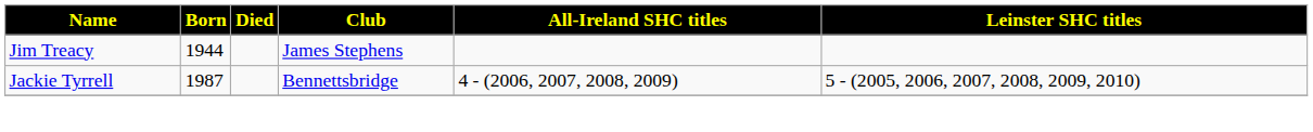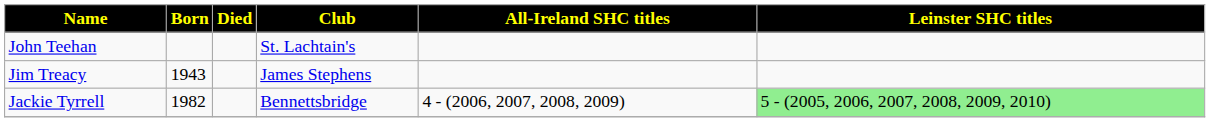 <table align=top class="wikitable">
 <tr>
 <th style="background:black; color:yellow;" width=140>Name</th>
 <th style="background:black; color:yellow;" width=25>Born</th>
 <th style="background:black; color:yellow;" width=25>Died</th>
 <th style="background:black; color:yellow;" width=140>Club</th>
 <th style="background:black; color:yellow;" width=300>All-Ireland SHC titles</th>
 <th style="background:black; color:yellow;" width=400>Leinster SHC titles</th>
 </tr>
 <tr>
+<td><a href='#'>John Teehan</a></td>
+<td></td>
+<td></td>
+<td><a href='#'>St. Lachtain's</a></td>
+<td></td>
+<td></td>
+</tr>
+<tr>
 <td><a href='#'>Jim Treacy</a></td>
-<td>1944</td>
+<td>1943</td>
 <td></td>
 <td><a href='#'>James Stephens</a></td>
 <td></td>
 <td></td>
 </tr>
 <tr>
 <td><a href='#'>Jackie Tyrrell</a></td>
-<td>1987</td>
+<td>1982</td>
 <td></td>
 <td><a href='#'>Bennettsbridge</a></td>
 <td>4 - (2006, 2007, 2008, 2009)</td>
-<td>5 - (2005, 2006, 2007, 2008, 2009, 2010)</td>
+<td style="background: lightgreen;">5 - (2005, 2006, 2007, 2008, 2009, 2010)</td>
 </tr>
 <tr>
 </tr>
 </table>
